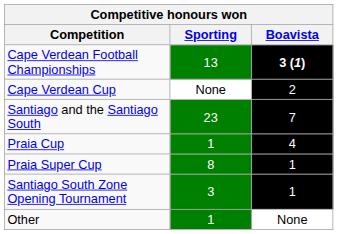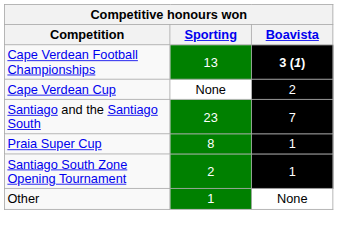 <table class="wikitable" style="text-align:center;font-size:95%">
 <tr>
 <th colspan=3>Competitive honours won</th>
 </tr>
 <tr>
 <th width="190">Competition</th>
 <th width="90"><a href='#'>Sporting</a></th>
 <th width="90"><a href='#'>Boavista</a></th>
 </tr>
 <tr>
 <td align=left><a href='#'>Cape Verdean Football Championships</a></td>
 <td style="color:white;background:#008000">13</td>
 <td style="color:white;background:#000000"><strong>3 (<em>1</em>)</strong></td>
 </tr>
 <tr>
 <td align=left><a href='#'>Cape Verdean Cup</a></td>
 <td style="color:black;background:#FFFFFF">None</td>
 <td style="color:white;background:#000000">2</td>
 </tr>
 <tr>
 <td align=left><a href='#'>Santiago</a> and the <a href='#'>Santiago South</a></td>
 <td style="color:white;background:#008000">23</td>
 <td style="color:white;background:#000000">7</td>
 </tr>
 <tr>
-<td align=left><a href='#'>Praia Cup</a></td>
-<td style="color:white;background:#008000">1</td>
-<td style="color:white;background:#000000">4</td>
-</tr>
-<tr>
 <td align=left><a href='#'>Praia Super Cup</a></td>
 <td style="color:white;background:#008000">8</td>
 <td style="color:white;background:#000000">1</td>
 </tr>
 <tr>
 <td align=left><a href='#'>Santiago South Zone Opening Tournament</a></td>
-<td style="color:white;background:#008000">3</td>
+<td style="color:white;background:#008000">2</td>
 <td style="color:white;background:#000000">1</td>
 </tr>
 <tr>
 <td align=left>Other</td>
 <td style="color:white;background:#008000">1</td>
 <td style="color:black;background:#FFFFFF">None</td>
 </tr>
 </table>
